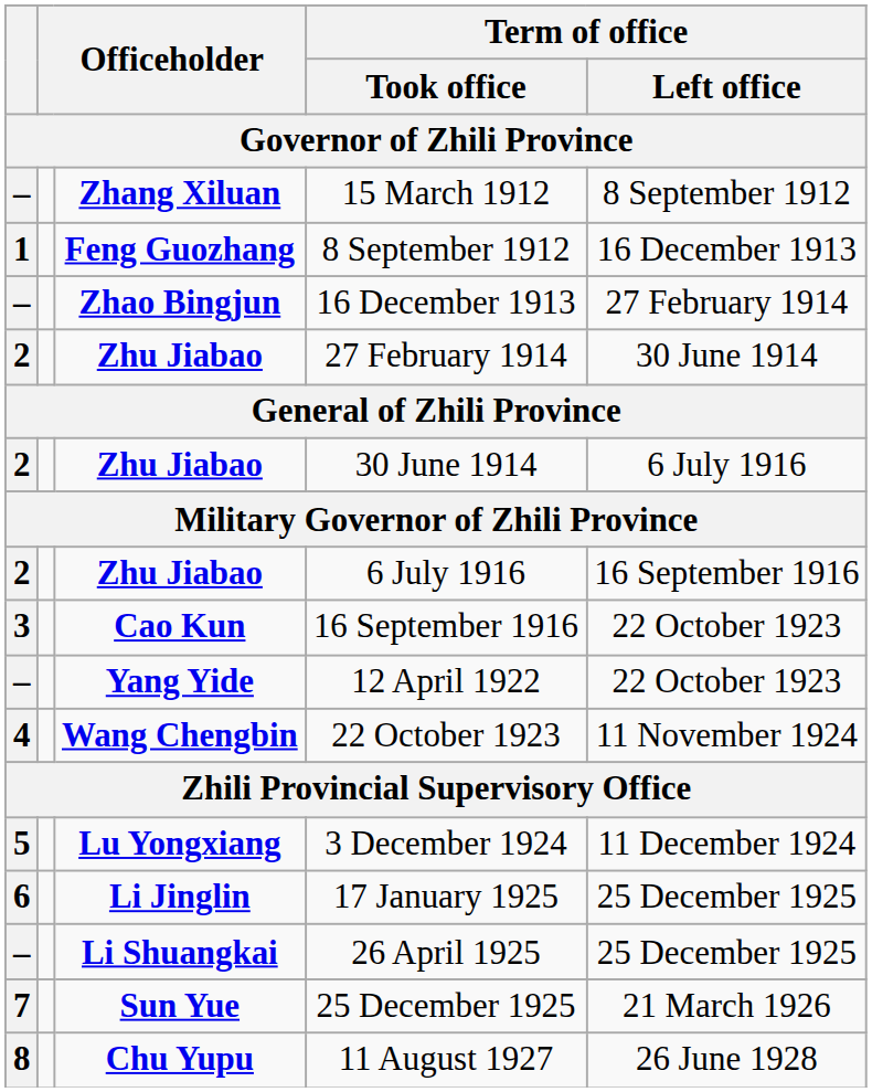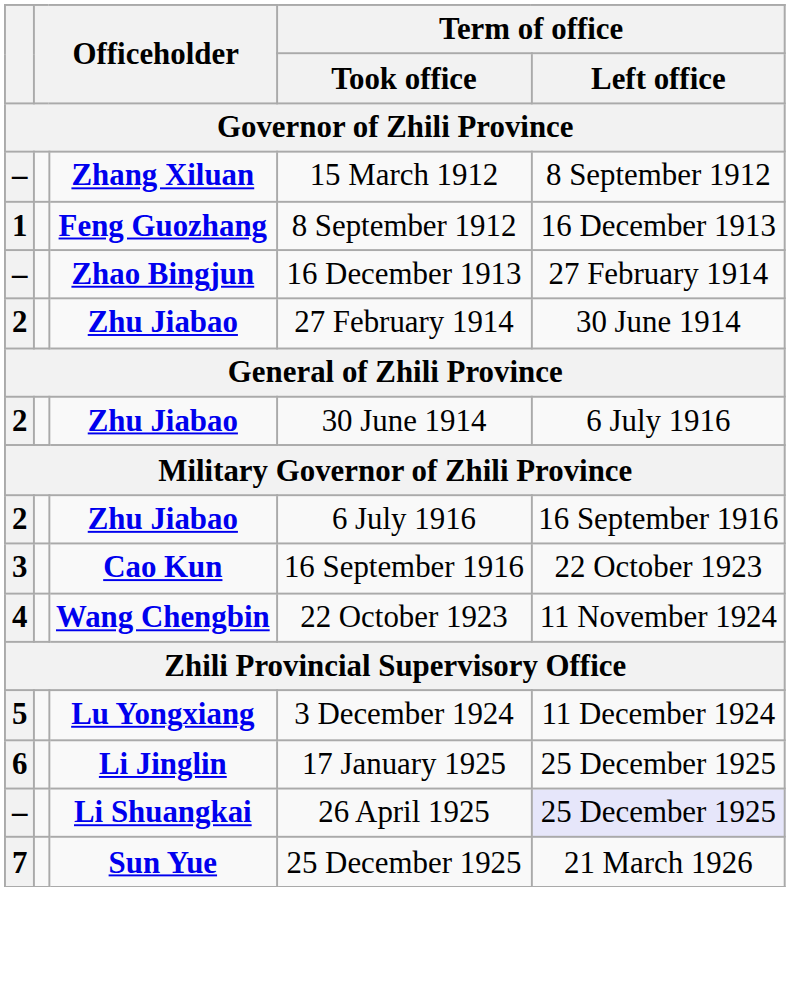 <table class="wikitable" style="text-align:center">
 <tr>
 <th rowspan="2"></th>
 <th colspan="2" rowspan="2">Officeholder</th>
 <th colspan="2">Term of office</th>
 </tr>
 <tr>
 <th>Took office</th>
 <th>Left office</th>
 </tr>
 <tr>
 <th colspan="5"><strong>Governor of Zhili Province</strong></th>
 </tr>
 <tr>
 <th>–</th>
 <td></td>
 <td><strong><a href='#'>Zhang Xiluan</a></strong><br></td>
 <td>15 March 1912</td>
 <td>8 September 1912</td>
 </tr>
 <tr>
 <th>1</th>
 <td></td>
 <td><strong><a href='#'>Feng Guozhang</a></strong><br></td>
 <td>8 September 1912</td>
 <td>16 December 1913</td>
 </tr>
 <tr>
 <th>–</th>
 <td></td>
 <td><strong><a href='#'>Zhao Bingjun</a></strong><br></td>
 <td>16 December 1913</td>
 <td>27 February 1914</td>
 </tr>
 <tr>
 <th>2</th>
 <td></td>
 <td><strong><a href='#'>Zhu Jiabao</a></strong><br></td>
 <td>27 February 1914</td>
 <td>30 June 1914</td>
 </tr>
 <tr>
 <th colspan="5">General of Zhili Province</th>
 </tr>
 <tr>
 <th>2</th>
 <td></td>
 <td><strong><a href='#'>Zhu Jiabao</a></strong><br></td>
 <td>30 June 1914</td>
 <td>6 July 1916</td>
 </tr>
 <tr>
 <th colspan="5"><strong>Military Governor of Zhili Province</strong></th>
 </tr>
 <tr>
 <th>2</th>
 <td></td>
 <td><strong><a href='#'>Zhu Jiabao</a></strong><br></td>
 <td>6 July 1916</td>
 <td>16 September 1916</td>
 </tr>
 <tr>
 <th>3</th>
 <td></td>
 <td><strong><a href='#'>Cao Kun</a></strong><br></td>
 <td>16 September 1916</td>
 <td>22 October 1923</td>
 </tr>
 <tr>
-<th>–</th>
-<td></td>
-<td><strong><a href='#'>Yang Yide</a></strong><br></td>
-<td>12 April 1922</td>
-<td>22 October 1923</td>
-</tr>
-<tr>
 <th>4</th>
 <td></td>
 <td><strong><a href='#'>Wang Chengbin</a></strong><br></td>
 <td>22 October 1923</td>
 <td>11 November 1924</td>
 </tr>
 <tr>
 <th colspan="5">Zhili Provincial Supervisory Office</th>
 </tr>
 <tr>
 <th>5</th>
 <td></td>
 <td><strong><a href='#'>Lu Yongxiang</a></strong><br></td>
 <td>3 December 1924</td>
 <td>11 December 1924</td>
 </tr>
 <tr>
 <th>6</th>
 <td></td>
 <td><strong><a href='#'>Li Jinglin</a></strong><br></td>
 <td>17 January 1925<br></td>
 <td>25 December 1925</td>
 </tr>
 <tr>
 <th>–</th>
 <td></td>
 <td><strong><a href='#'>Li Shuangkai</a></strong></td>
 <td>26 April 1925</td>
-<td>25 December 1925</td>
+<td style="background: lavender;">25 December 1925</td>
 </tr>
 <tr>
 <th>7</th>
 <td></td>
 <td><strong><a href='#'>Sun Yue</a></strong><br></td>
 <td>25 December 1925</td>
 <td>21 March 1926</td>
 </tr>
-<tr>
-<th>8</th>
-<td></td>
-<td><strong><a href='#'>Chu Yupu</a></strong><br></td>
-<td>11 August 1927<br></td>
-<td>26 June 1928</td>
-</tr>
 </table>
